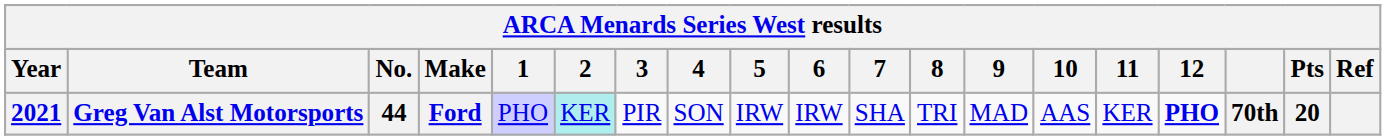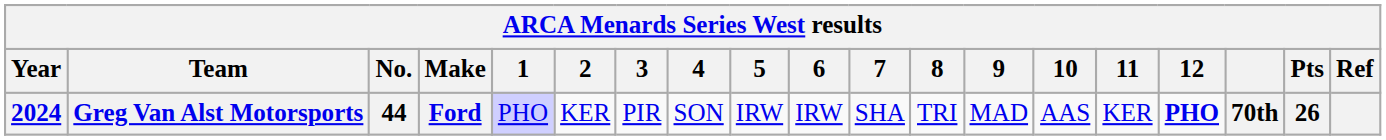 <table class="wikitable" style="text-align:center; font-size:75%">
 <tr>
 <th colspan=19><a href='#'>ARCA Menards Series West</a> results</th>
 </tr>
 <tr>
 <th>Year</th>
 <th>Team</th>
 <th>No.</th>
 <th>Make</th>
 <th>1</th>
 <th>2</th>
 <th>3</th>
 <th>4</th>
 <th>5</th>
 <th>6</th>
 <th>7</th>
 <th>8</th>
 <th>9</th>
 <th>10</th>
 <th>11</th>
 <th>12</th>
 <th></th>
 <th>Pts</th>
 <th>Ref</th>
 </tr>
 <tr>
-<th><a href='#'>2021</a></th>
+<th><a href='#'>2024</a></th>
 <th><a href='#'>Greg Van Alst Motorsports</a></th>
 <th>44</th>
 <th><a href='#'>Ford</a></th>
 <td style="background:#CFCFFF;"><a href='#'>PHO</a><br></td>
-<td style="background: paleturquoise;"><a href='#'>KER</a></td>
+<td><a href='#'>KER</a></td>
 <td><a href='#'>PIR</a></td>
 <td><a href='#'>SON</a></td>
 <td><a href='#'>IRW</a></td>
 <td><a href='#'>IRW</a></td>
 <td><a href='#'>SHA</a></td>
 <td><a href='#'>TRI</a></td>
 <td><a href='#'>MAD</a></td>
 <td><a href='#'>AAS</a></td>
 <td><a href='#'>KER</a></td>
 <td><strong><a href='#'>PHO</a></strong></td>
 <th>70th</th>
-<th>20</th>
+<th>26</th>
 <th></th>
 </tr>
 </table>
